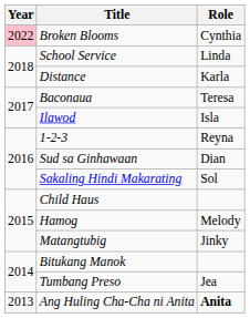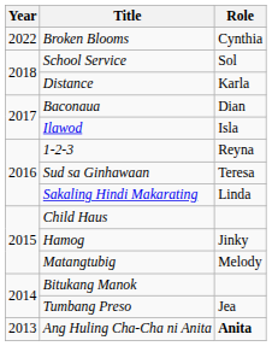 <table class="wikitable sortable">
 <tr>
 <th>Year</th>
 <th>Title</th>
 <th>Role</th>
 </tr>
 <tr>
-<td style="background: pink;">2022</td>
+<td>2022</td>
 <td><em>Broken Blooms</em></td>
 <td>Cynthia</td>
 </tr>
 <tr>
 <td rowspan="2">2018</td>
 <td><em>School Service</em></td>
-<td>Linda</td>
+<td>Sol</td>
 </tr>
 <tr>
 <td><em>Distance</em></td>
 <td>Karla</td>
 </tr>
 <tr>
 <td rowspan="2">2017</td>
 <td><em>Baconaua</em></td>
-<td>Teresa</td>
+<td>Dian</td>
 </tr>
 <tr>
 <td><em><a href='#'>Ilawod</a></em></td>
 <td>Isla</td>
 </tr>
 <tr>
 <td rowspan="3">2016</td>
 <td><em>1-2-3</em></td>
 <td>Reyna</td>
 </tr>
 <tr>
 <td><em>Sud sa Ginhawaan</em></td>
-<td>Dian</td>
+<td>Teresa</td>
 </tr>
 <tr>
 <td><em><a href='#'>Sakaling Hindi Makarating</a></em></td>
-<td>Sol</td>
+<td>Linda</td>
 </tr>
 <tr>
 <td rowspan="3">2015</td>
 <td><em>Child Haus</em></td>
 <td></td>
 </tr>
 <tr>
 <td><em>Hamog</em></td>
-<td>Melody</td>
+<td>Jinky</td>
 </tr>
 <tr>
 <td><em>Matangtubig</em></td>
-<td>Jinky</td>
+<td>Melody</td>
 </tr>
 <tr>
 <td rowspan="2">2014</td>
 <td><em>Bitukang Manok</em></td>
 <td></td>
 </tr>
 <tr>
 <td><em>Tumbang Preso</em></td>
 <td>Jea</td>
 </tr>
 <tr>
 <td>2013</td>
 <td><em>Ang Huling Cha-Cha ni Anita</em></td>
 <td><strong>Anita</strong></td>
 </tr>
 </table>
